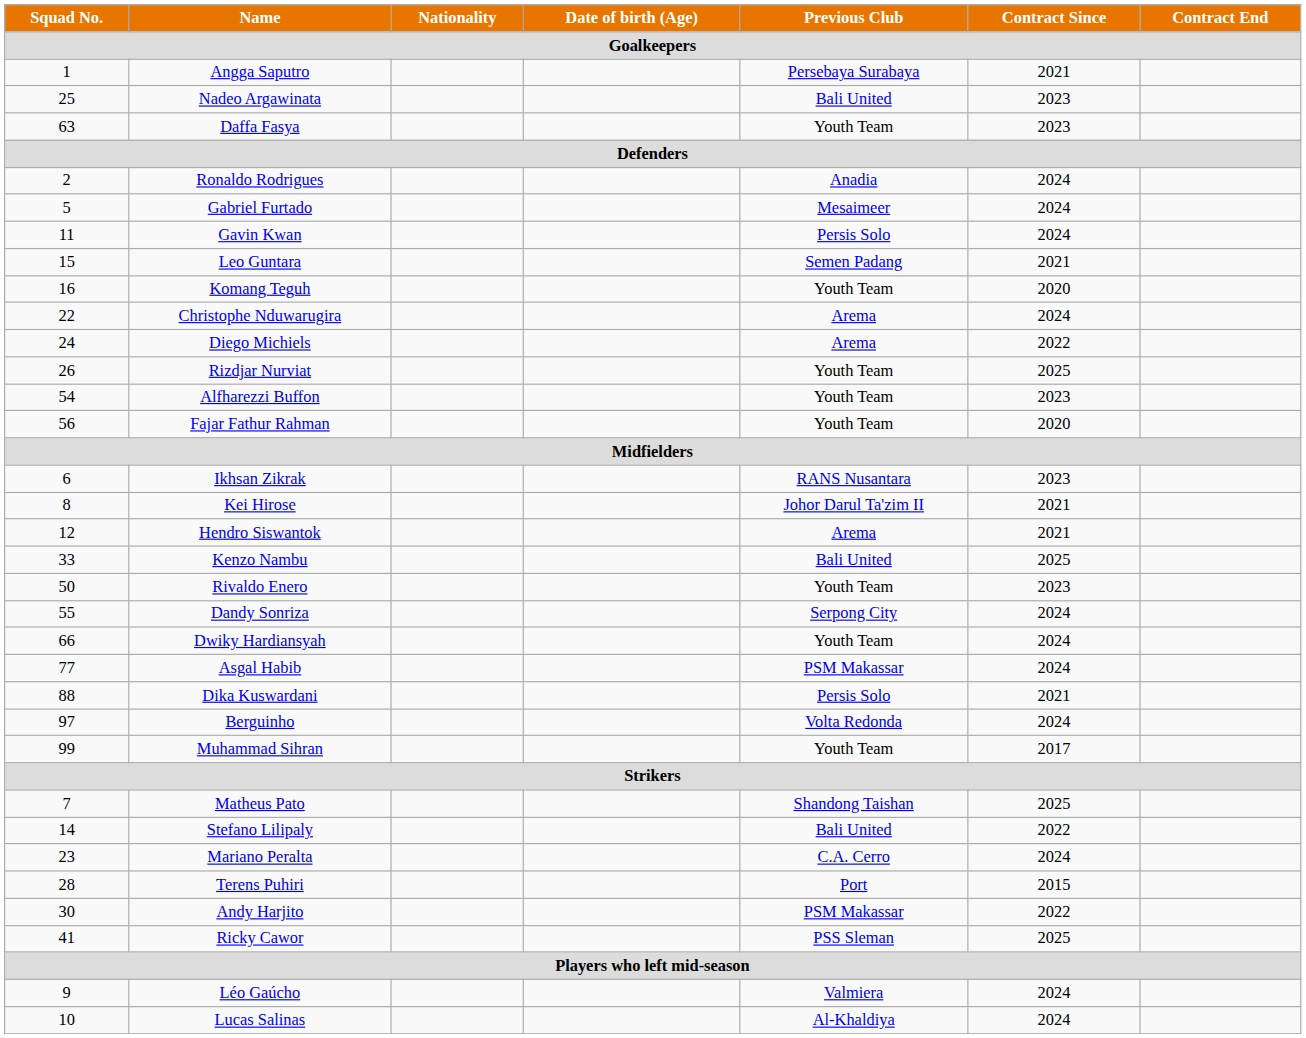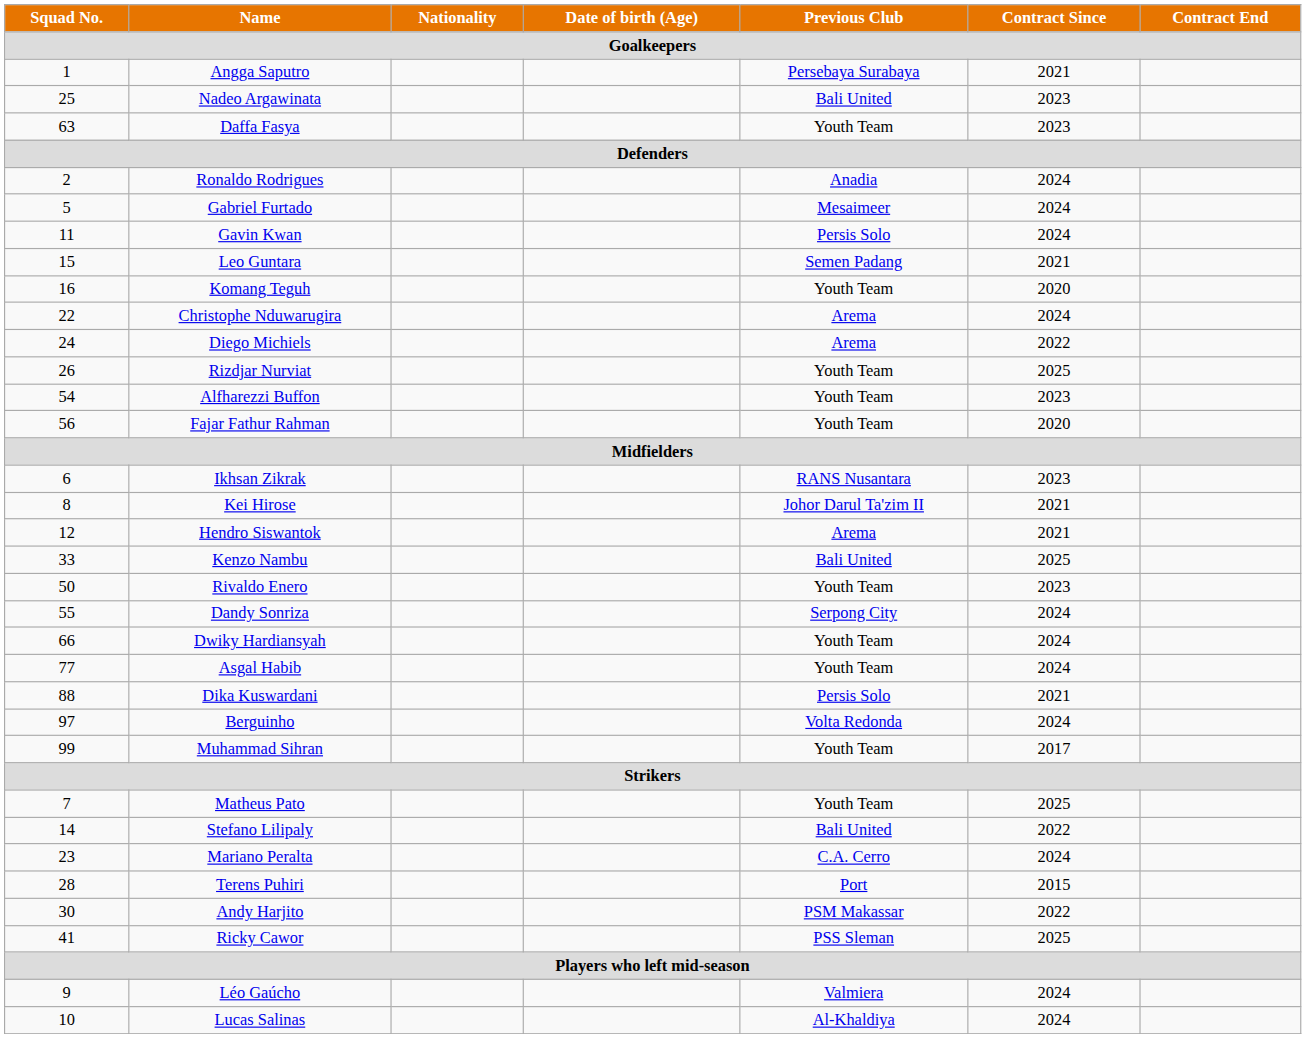 <table class="wikitable" style="text-align:center; font-size:90%; width:90%;">
 <tr>
 <th style="background:#E77500; color:white; text-align:center;">Squad No.</th>
 <th style="background:#E77500; color:white; text-align:center;">Name</th>
 <th style="background:#E77500; color:white; text-align:center;">Nationality</th>
 <th style="background:#E77500; color:white; text-align:center;">Date of birth (Age)</th>
 <th style="background:#E77500; color:white; text-align:center;">Previous Club</th>
 <th style="background:#E77500; color:white; text-align:center;">Contract Since</th>
 <th style="background:#E77500; color:white; text-align:center;">Contract End</th>
 </tr>
 <tr>
 <th colspan="8" style="background:#DCDCDC; text-align:center;">Goalkeepers</th>
 </tr>
 <tr>
 <td>1</td>
 <td><a href='#'>Angga Saputro</a></td>
 <td></td>
 <td></td>
 <td> <a href='#'>Persebaya Surabaya</a></td>
 <td>2021</td>
 <td></td>
 </tr>
 <tr>
 <td>25</td>
 <td><a href='#'>Nadeo Argawinata</a></td>
 <td></td>
 <td></td>
 <td> <a href='#'>Bali United</a></td>
 <td>2023</td>
 <td></td>
 </tr>
 <tr>
 <td>63</td>
 <td><a href='#'>Daffa Fasya</a></td>
 <td></td>
 <td></td>
 <td>Youth Team</td>
 <td>2023</td>
 <td></td>
 </tr>
 <tr>
 <th colspan="8" style="background:#DCDCDC; text-align:center;">Defenders</th>
 </tr>
 <tr>
 <td>2</td>
 <td><a href='#'>Ronaldo Rodrigues</a></td>
 <td></td>
 <td></td>
 <td> <a href='#'>Anadia</a></td>
 <td>2024</td>
 <td></td>
 </tr>
 <tr>
 <td>5</td>
 <td><a href='#'>Gabriel Furtado</a></td>
 <td></td>
 <td></td>
 <td> <a href='#'>Mesaimeer</a></td>
 <td>2024</td>
 <td></td>
 </tr>
 <tr>
 <td>11</td>
 <td><a href='#'>Gavin Kwan</a></td>
 <td></td>
 <td></td>
 <td> <a href='#'>Persis Solo</a></td>
 <td>2024</td>
 <td></td>
 </tr>
 <tr>
 <td>15</td>
 <td><a href='#'>Leo Guntara</a></td>
 <td></td>
 <td></td>
 <td> <a href='#'>Semen Padang</a></td>
 <td>2021</td>
 <td></td>
 </tr>
 <tr>
 <td>16</td>
 <td><a href='#'>Komang Teguh</a></td>
 <td></td>
 <td></td>
 <td>Youth Team</td>
 <td>2020</td>
 <td></td>
 </tr>
 <tr>
 <td>22</td>
 <td><a href='#'>Christophe Nduwarugira</a></td>
 <td></td>
 <td></td>
 <td> <a href='#'>Arema</a></td>
 <td>2024</td>
 <td></td>
 </tr>
 <tr>
 <td>24</td>
 <td><a href='#'>Diego Michiels</a></td>
 <td></td>
 <td></td>
 <td> <a href='#'>Arema</a></td>
 <td>2022</td>
 <td></td>
 </tr>
 <tr>
 <td>26</td>
 <td><a href='#'>Rizdjar Nurviat</a></td>
 <td></td>
 <td></td>
 <td>Youth Team</td>
 <td>2025</td>
 <td></td>
 </tr>
 <tr>
 <td>54</td>
 <td><a href='#'>Alfharezzi Buffon</a></td>
 <td></td>
 <td></td>
 <td>Youth Team</td>
 <td>2023</td>
 <td></td>
 </tr>
 <tr>
 <td>56</td>
 <td><a href='#'>Fajar Fathur Rahman</a></td>
 <td></td>
 <td></td>
 <td>Youth Team</td>
 <td>2020</td>
 <td></td>
 </tr>
 <tr>
 <th colspan="8" style="background:#DCDCDC; text-align:center;">Midfielders</th>
 </tr>
 <tr>
 <td>6</td>
 <td><a href='#'>Ikhsan Zikrak</a></td>
 <td></td>
 <td></td>
 <td> <a href='#'>RANS Nusantara</a></td>
 <td>2023</td>
 <td></td>
 </tr>
 <tr>
 <td>8</td>
 <td><a href='#'>Kei Hirose</a></td>
 <td></td>
 <td></td>
 <td> <a href='#'>Johor Darul Ta'zim II</a></td>
 <td>2021</td>
 <td></td>
 </tr>
 <tr>
 <td>12</td>
 <td><a href='#'>Hendro Siswantok</a></td>
 <td></td>
 <td></td>
 <td> <a href='#'>Arema</a></td>
 <td>2021</td>
 <td></td>
 </tr>
 <tr>
 <td>33</td>
 <td><a href='#'>Kenzo Nambu</a></td>
 <td></td>
 <td></td>
 <td> <a href='#'>Bali United</a></td>
 <td>2025</td>
 <td></td>
 </tr>
 <tr>
 <td>50</td>
 <td><a href='#'>Rivaldo Enero</a></td>
 <td></td>
 <td></td>
 <td>Youth Team</td>
 <td>2023</td>
 <td></td>
 </tr>
 <tr>
 <td>55</td>
 <td><a href='#'>Dandy Sonriza</a></td>
 <td></td>
 <td></td>
 <td> <a href='#'>Serpong City</a></td>
 <td>2024</td>
 <td></td>
 </tr>
 <tr>
 <td>66</td>
 <td><a href='#'>Dwiky Hardiansyah</a></td>
 <td></td>
 <td></td>
 <td>Youth Team</td>
 <td>2024</td>
 <td></td>
 </tr>
 <tr>
 <td>77</td>
 <td><a href='#'>Asgal Habib</a></td>
 <td></td>
 <td></td>
-<td> <a href='#'>PSM Makassar</a></td>
+<td>Youth Team</td>
 <td>2024</td>
 <td></td>
 </tr>
 <tr>
 <td>88</td>
 <td><a href='#'>Dika Kuswardani</a></td>
 <td></td>
 <td></td>
 <td> <a href='#'>Persis Solo</a></td>
 <td>2021</td>
 <td></td>
 </tr>
 <tr>
 <td>97</td>
 <td><a href='#'>Berguinho</a></td>
 <td></td>
 <td></td>
 <td> <a href='#'>Volta Redonda</a></td>
 <td>2024</td>
 <td></td>
 </tr>
 <tr>
 <td>99</td>
 <td><a href='#'>Muhammad Sihran</a></td>
 <td></td>
 <td></td>
 <td>Youth Team</td>
 <td>2017</td>
 <td></td>
 </tr>
 <tr>
 <th colspan="8" style="background:#DCDCDC; text-align:center;">Strikers</th>
 </tr>
 <tr>
 <td>7</td>
 <td><a href='#'>Matheus Pato</a></td>
 <td></td>
 <td></td>
-<td> <a href='#'>Shandong Taishan</a></td>
+<td>Youth Team</td>
 <td>2025</td>
 <td></td>
 </tr>
 <tr>
 <td>14</td>
 <td><a href='#'>Stefano Lilipaly</a></td>
 <td></td>
 <td></td>
 <td> <a href='#'>Bali United</a></td>
 <td>2022</td>
 <td></td>
 </tr>
 <tr>
 <td>23</td>
 <td><a href='#'>Mariano Peralta</a></td>
 <td></td>
 <td></td>
 <td> <a href='#'>C.A. Cerro</a></td>
 <td>2024</td>
 <td></td>
 </tr>
 <tr>
 <td>28</td>
 <td><a href='#'>Terens Puhiri</a></td>
 <td></td>
 <td></td>
 <td> <a href='#'>Port</a></td>
 <td>2015</td>
 <td></td>
 </tr>
 <tr>
 <td>30</td>
 <td><a href='#'>Andy Harjito</a></td>
 <td></td>
 <td></td>
 <td> <a href='#'>PSM Makassar</a></td>
 <td>2022</td>
 <td></td>
 </tr>
 <tr>
 <td>41</td>
 <td><a href='#'>Ricky Cawor</a></td>
 <td></td>
 <td></td>
 <td> <a href='#'>PSS Sleman</a></td>
 <td>2025</td>
 <td></td>
 </tr>
 <tr>
 <th colspan="8" style="background:#DCDCDC; text-align:center;">Players who left mid-season</th>
 </tr>
 <tr>
 <td>9</td>
 <td><a href='#'>Léo Gaúcho</a></td>
 <td></td>
 <td></td>
 <td> <a href='#'>Valmiera</a></td>
 <td>2024</td>
 <td></td>
 </tr>
 <tr>
 <td>10</td>
 <td><a href='#'>Lucas Salinas</a></td>
 <td></td>
 <td></td>
 <td> <a href='#'>Al-Khaldiya</a></td>
 <td>2024</td>
 <td></td>
 </tr>
 <tr>
 </tr>
 </table>
